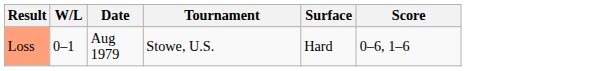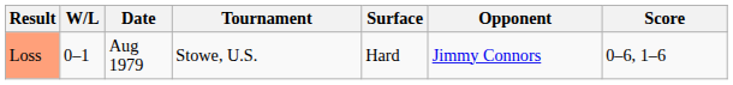 <table class="sortable wikitable">
 <tr>
 <th style="width:40px">Result</th>
 <th style="width:35px" class="unsortable">W/L</th>
 <th style="width:55px">Date</th>
 <th style="width:170px">Tournament</th>
 <th style="width:55px">Surface</th>
+<th style="width:155px">Opponent</th>
 <th style="width:110px" class="unsortable">Score</th>
 </tr>
 <tr>
 <td style="background:#ffa07a;">Loss</td>
 <td>0–1</td>
 <td>Aug 1979</td>
 <td>Stowe, U.S.</td>
 <td>Hard</td>
+<td> <a href='#'>Jimmy Connors</a></td>
 <td>0–6, 1–6</td>
 </tr>
 </table>
